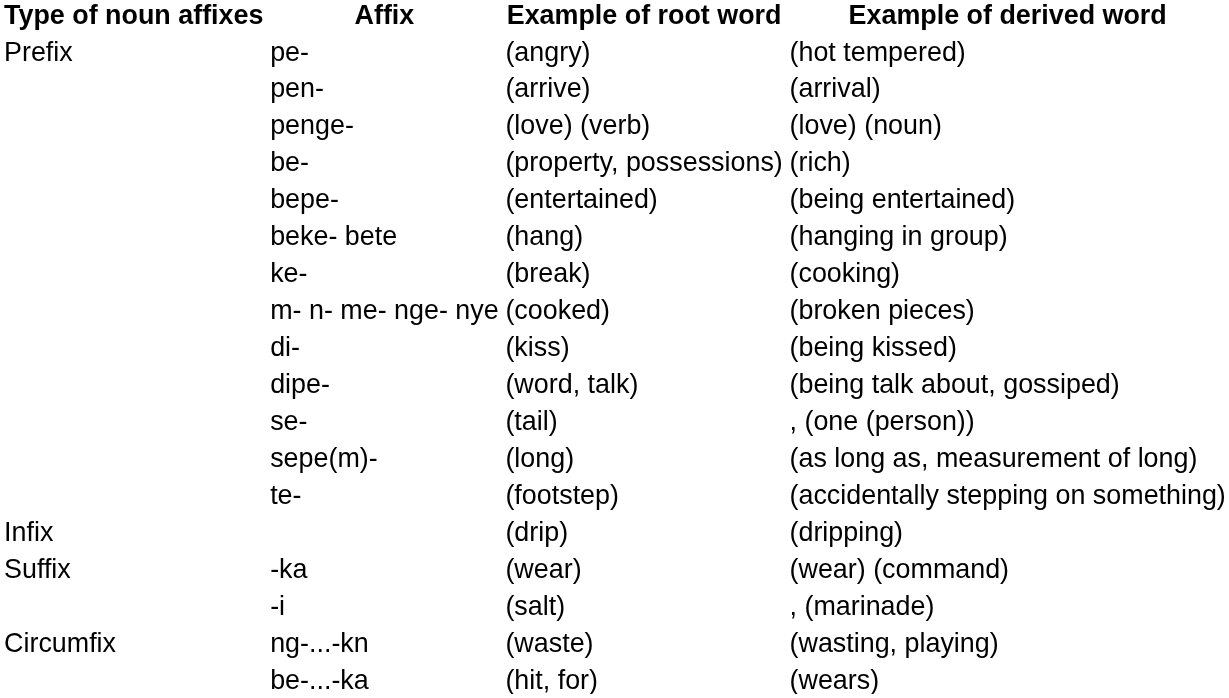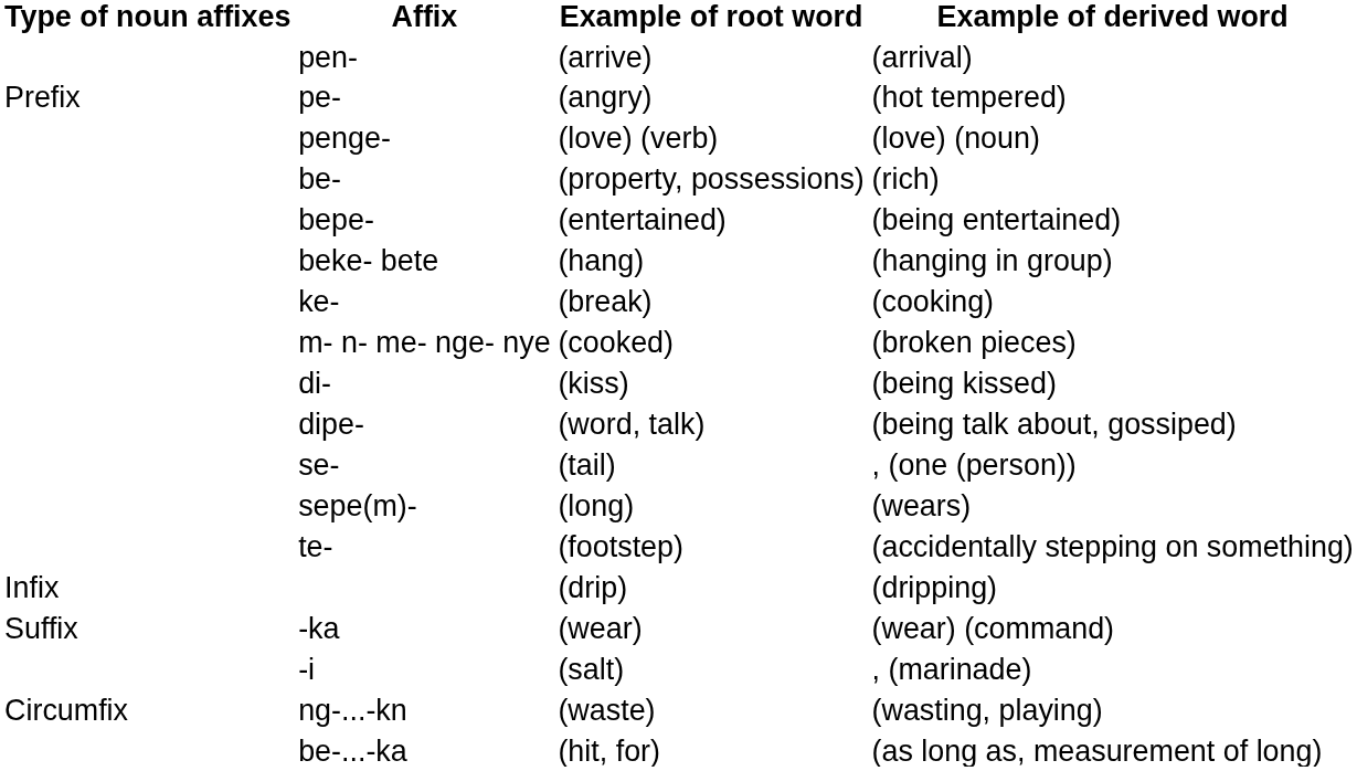 <table>
 <tr>
 <th>Type of noun affixes</th>
 <th>Affix</th>
 <th>Example of root word</th>
 <th>Example of derived word</th>
 </tr>
 <tr>
+<td></td>
+<td>pen-</td>
+<td> (arrive)</td>
+<td> (arrival)</td>
+</tr>
+<tr>
 <td>Prefix</td>
 <td>pe-</td>
 <td> (angry)</td>
 <td> (hot tempered)</td>
-</tr>
-<tr>
-<td></td>
-<td>pen-</td>
-<td> (arrive)</td>
-<td> (arrival)</td>
 </tr>
 <tr>
 <td></td>
 <td>penge-</td>
 <td> (love) (verb)</td>
 <td> (love) (noun)</td>
 </tr>
 <tr>
 <td></td>
 <td>be-</td>
 <td> (property, possessions)</td>
 <td> (rich)</td>
 </tr>
 <tr>
 <td></td>
 <td>bepe-</td>
 <td> (entertained)</td>
 <td> (being entertained)</td>
 </tr>
 <tr>
 <td></td>
 <td>beke- bete</td>
 <td> (hang)</td>
 <td> (hanging in group)</td>
 </tr>
 <tr>
 <td></td>
 <td>ke-</td>
 <td> (break)</td>
 <td> (cooking)</td>
 </tr>
 <tr>
 <td></td>
 <td>m- n- me- nge- nye</td>
 <td> (cooked)</td>
 <td> (broken pieces)</td>
 </tr>
 <tr>
 <td></td>
 <td>di-</td>
 <td> (kiss)</td>
 <td> (being kissed)</td>
 </tr>
 <tr>
 <td></td>
 <td>dipe-</td>
 <td> (word, talk)</td>
 <td> (being talk about, gossiped)</td>
 </tr>
 <tr>
 <td></td>
 <td>se-</td>
 <td> (tail)</td>
 <td>,  (one (person))</td>
 </tr>
 <tr>
 <td></td>
 <td>sepe(m)-</td>
 <td> (long)</td>
-<td> (as long as, measurement of long)</td>
+<td> (wears)</td>
 </tr>
 <tr>
 <td></td>
 <td>te-</td>
 <td> (footstep)</td>
 <td> (accidentally stepping on something)</td>
 </tr>
 <tr>
 <td>Infix</td>
 <td></td>
 <td> (drip)</td>
 <td> (dripping)</td>
 </tr>
 <tr>
 <td>Suffix</td>
 <td>-ka</td>
 <td> (wear)</td>
 <td> (wear) (command)</td>
 </tr>
 <tr>
 <td></td>
 <td>-i</td>
 <td> (salt)</td>
 <td>,  (marinade)</td>
 </tr>
 <tr>
 <td>Circumfix</td>
 <td>ng-...-kn</td>
 <td> (waste)</td>
 <td> (wasting, playing)</td>
 </tr>
 <tr>
 <td></td>
 <td>be-...-ka</td>
 <td> (hit, for)</td>
-<td> (wears)</td>
+<td> (as long as, measurement of long)</td>
 </tr>
 </table>
